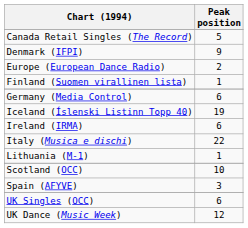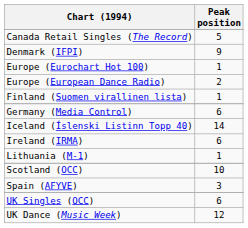 <table class="wikitable sortable">
 <tr>
 <th>Chart (1994)</th>
 <th>Peak<br>position</th>
 </tr>
 <tr>
 </tr>
 <tr>
 </tr>
 <tr>
 </tr>
 <tr>
 <td>Canada Retail Singles (<em><a href='#'>The Record</a></em>)</td>
 <td align="center">5</td>
 </tr>
 <tr>
 <td>Denmark (<a href='#'>IFPI</a>)</td>
 <td align="center">9</td>
 </tr>
 <tr>
+<td>Europe (<a href='#'>Eurochart Hot 100</a>)</td>
+<td align="center">1</td>
+</tr>
+<tr>
 <td>Europe (<a href='#'>European Dance Radio</a>)</td>
 <td align="center">2</td>
 </tr>
 <tr>
 <td>Finland (<a href='#'>Suomen virallinen lista</a>)</td>
 <td align="center">1</td>
 </tr>
 <tr>
 </tr>
 <tr>
 <td>Germany (<a href='#'>Media Control</a>)</td>
 <td align="center">6</td>
 </tr>
 <tr>
 <td>Iceland (<a href='#'>Íslenski Listinn Topp 40</a>)</td>
-<td align="center">19</td>
+<td align="center">14</td>
 </tr>
 <tr>
 <td>Ireland (<a href='#'>IRMA</a>)</td>
 <td align="center">6</td>
-</tr>
-<tr>
-<td>Italy (<em><a href='#'>Musica e dischi</a></em>)</td>
-<td align="center">22</td>
 </tr>
 <tr>
 <td>Lithuania (<a href='#'>M-1</a>)</td>
 <td align="center">1</td>
 </tr>
 <tr>
 </tr>
 <tr>
 </tr>
 <tr>
 </tr>
 <tr>
 </tr>
 <tr>
 <td>Scotland (<a href='#'>OCC</a>)</td>
 <td align="center">10</td>
 </tr>
 <tr>
 <td>Spain (<a href='#'>AFYVE</a>)</td>
 <td align="center">3</td>
 </tr>
 <tr>
 </tr>
 <tr>
 </tr>
 <tr>
 <td><a href='#'>UK Singles</a> (<a href='#'>OCC</a>)</td>
 <td align="center">6</td>
 </tr>
 <tr>
 <td>UK Dance (<em><a href='#'>Music Week</a></em>)</td>
 <td align="center">12</td>
 </tr>
 </table>
